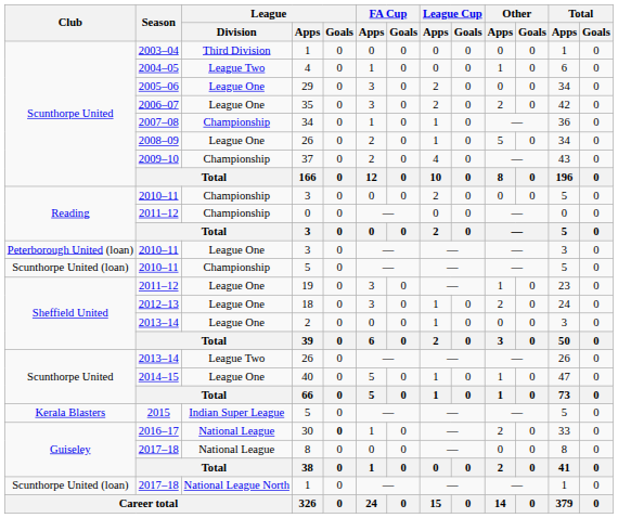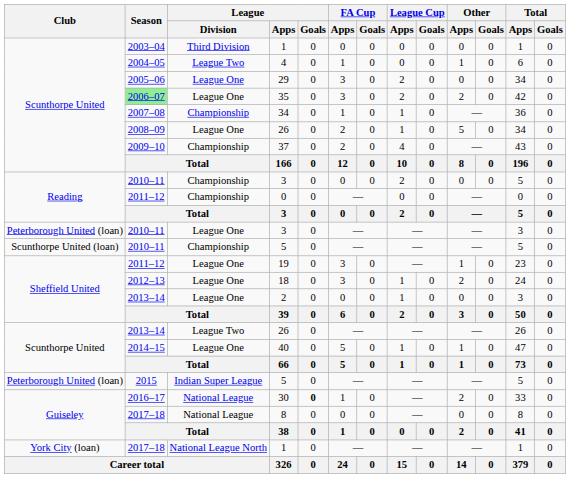 <table class=wikitable style="text-align: center">
 <tr>
 <th rowspan=2>Club</th>
 <th rowspan=2>Season</th>
 <th colspan=3>League</th>
 <th colspan=2><a href='#'>FA Cup</a></th>
 <th colspan=2><a href='#'>League Cup</a></th>
 <th colspan=2>Other</th>
 <th colspan=2>Total</th>
 </tr>
 <tr>
 <th>Division</th>
 <th>Apps</th>
 <th>Goals</th>
 <th>Apps</th>
 <th>Goals</th>
 <th>Apps</th>
 <th>Goals</th>
 <th>Apps</th>
 <th>Goals</th>
 <th>Apps</th>
 <th>Goals</th>
 </tr>
 <tr>
 <td rowspan=8><a href='#'>Scunthorpe United</a></td>
 <td><a href='#'>2003–04</a></td>
 <td><a href='#'>Third Division</a></td>
 <td>1</td>
 <td>0</td>
 <td>0</td>
 <td>0</td>
 <td>0</td>
 <td>0</td>
 <td>0</td>
 <td>0</td>
 <td>1</td>
 <td>0</td>
 </tr>
 <tr>
 <td><a href='#'>2004–05</a></td>
 <td><a href='#'>League Two</a></td>
 <td>4</td>
 <td>0</td>
 <td>1</td>
 <td>0</td>
 <td>0</td>
 <td>0</td>
 <td>1</td>
 <td>0</td>
 <td>6</td>
 <td>0</td>
 </tr>
 <tr>
 <td><a href='#'>2005–06</a></td>
 <td><a href='#'>League One</a></td>
 <td>29</td>
 <td>0</td>
 <td>3</td>
 <td>0</td>
 <td>2</td>
 <td>0</td>
 <td>0</td>
 <td>0</td>
 <td>34</td>
 <td>0</td>
 </tr>
 <tr>
-<td><a href='#'>2006–07</a></td>
+<td style="background: lightgreen;"><a href='#'>2006–07</a></td>
 <td>League One</td>
 <td>35</td>
 <td>0</td>
 <td>3</td>
 <td>0</td>
 <td>2</td>
 <td>0</td>
 <td>2</td>
 <td>0</td>
 <td>42</td>
 <td>0</td>
 </tr>
 <tr>
 <td><a href='#'>2007–08</a></td>
 <td><a href='#'>Championship</a></td>
 <td>34</td>
 <td>0</td>
 <td>1</td>
 <td>0</td>
 <td>1</td>
 <td>0</td>
 <td colspan=2>—</td>
 <td>36</td>
 <td>0</td>
 </tr>
 <tr>
 <td><a href='#'>2008–09</a></td>
 <td>League One</td>
 <td>26</td>
 <td>0</td>
 <td>2</td>
 <td>0</td>
 <td>1</td>
 <td>0</td>
 <td>5</td>
 <td>0</td>
 <td>34</td>
 <td>0</td>
 </tr>
 <tr>
 <td><a href='#'>2009–10</a></td>
 <td>Championship</td>
 <td>37</td>
 <td>0</td>
 <td>2</td>
 <td>0</td>
 <td>4</td>
 <td>0</td>
 <td colspan=2>—</td>
 <td>43</td>
 <td>0</td>
 </tr>
 <tr>
 <th colspan=2>Total</th>
 <th>166</th>
 <th>0</th>
 <th>12</th>
 <th>0</th>
 <th>10</th>
 <th>0</th>
 <th>8</th>
 <th>0</th>
 <th>196</th>
 <th>0</th>
 </tr>
 <tr>
 <td rowspan=3><a href='#'>Reading</a></td>
 <td><a href='#'>2010–11</a></td>
 <td>Championship</td>
 <td>3</td>
 <td>0</td>
 <td>0</td>
 <td>0</td>
 <td>2</td>
 <td>0</td>
 <td>0</td>
 <td>0</td>
 <td>5</td>
 <td>0</td>
 </tr>
 <tr>
 <td><a href='#'>2011–12</a></td>
 <td>Championship</td>
 <td>0</td>
 <td>0</td>
 <td colspan=2>—</td>
 <td>0</td>
 <td>0</td>
 <td colspan=2>—</td>
 <td>0</td>
 <td>0</td>
 </tr>
 <tr>
 <th colspan=2>Total</th>
 <th>3</th>
 <th>0</th>
 <th>0</th>
 <th>0</th>
 <th>2</th>
 <th>0</th>
 <th colspan=2>—</th>
 <th>5</th>
 <th>0</th>
 </tr>
 <tr>
 <td><a href='#'>Peterborough United</a> (loan)</td>
 <td><a href='#'>2010–11</a></td>
 <td>League One</td>
 <td>3</td>
 <td>0</td>
 <td colspan=2>—</td>
 <td colspan=2>—</td>
 <td colspan=2>—</td>
 <td>3</td>
 <td>0</td>
 </tr>
 <tr>
 <td>Scunthorpe United (loan)</td>
 <td><a href='#'>2010–11</a></td>
 <td>Championship</td>
 <td>5</td>
 <td>0</td>
 <td colspan=2>—</td>
 <td colspan=2>—</td>
 <td colspan=2>—</td>
 <td>5</td>
 <td>0</td>
 </tr>
 <tr>
 <td rowspan=4><a href='#'>Sheffield United</a></td>
 <td><a href='#'>2011–12</a></td>
 <td>League One</td>
 <td>19</td>
 <td>0</td>
 <td>3</td>
 <td>0</td>
 <td colspan=2>—</td>
 <td>1</td>
 <td>0</td>
 <td>23</td>
 <td>0</td>
 </tr>
 <tr>
 <td><a href='#'>2012–13</a></td>
 <td>League One</td>
 <td>18</td>
 <td>0</td>
 <td>3</td>
 <td>0</td>
 <td>1</td>
 <td>0</td>
 <td>2</td>
 <td>0</td>
 <td>24</td>
 <td>0</td>
 </tr>
 <tr>
 <td><a href='#'>2013–14</a></td>
 <td>League One</td>
 <td>2</td>
 <td>0</td>
 <td>0</td>
 <td>0</td>
 <td>1</td>
 <td>0</td>
 <td>0</td>
 <td>0</td>
 <td>3</td>
 <td>0</td>
 </tr>
 <tr>
 <th colspan=2>Total</th>
 <th>39</th>
 <th>0</th>
 <th>6</th>
 <th>0</th>
 <th>2</th>
 <th>0</th>
 <th>3</th>
 <th>0</th>
 <th>50</th>
 <th>0</th>
 </tr>
 <tr>
 <td rowspan=3>Scunthorpe United</td>
 <td><a href='#'>2013–14</a></td>
 <td>League Two</td>
 <td>26</td>
 <td>0</td>
 <td colspan=2>—</td>
 <td colspan=2>—</td>
 <td colspan=2>—</td>
 <td>26</td>
 <td>0</td>
 </tr>
 <tr>
 <td><a href='#'>2014–15</a></td>
 <td>League One</td>
 <td>40</td>
 <td>0</td>
 <td>5</td>
 <td>0</td>
 <td>1</td>
 <td>0</td>
 <td>1</td>
 <td>0</td>
 <td>47</td>
 <td>0</td>
 </tr>
 <tr>
 <th colspan=2>Total</th>
 <th>66</th>
 <th>0</th>
 <th>5</th>
 <th>0</th>
 <th>1</th>
 <th>0</th>
 <th>1</th>
 <th>0</th>
 <th>73</th>
 <th>0</th>
 </tr>
 <tr>
-<td><a href='#'>Kerala Blasters</a></td>
+<td><a href='#'>Peterborough United</a> (loan)</td>
 <td><a href='#'>2015</a></td>
 <td><a href='#'>Indian Super League</a></td>
 <td>5</td>
 <td>0</td>
 <td colspan=2>—</td>
 <td colspan=2>—</td>
 <td colspan=2>—</td>
 <td>5</td>
 <td>0</td>
 </tr>
 <tr>
 <td rowspan=3><a href='#'>Guiseley</a></td>
 <td><a href='#'>2016–17</a></td>
 <td><a href='#'>National League</a></td>
 <td>30</td>
 <td><strong>0</strong></td>
 <td>1</td>
 <td>0</td>
 <td colspan=2>—</td>
 <td>2</td>
 <td>0</td>
 <td>33</td>
 <td>0</td>
 </tr>
 <tr>
 <td><a href='#'>2017–18</a></td>
 <td>National League</td>
 <td>8</td>
 <td>0</td>
 <td>0</td>
 <td>0</td>
 <td colspan=2>—</td>
 <td>0</td>
 <td>0</td>
 <td>8</td>
 <td>0</td>
 </tr>
 <tr>
 <th colspan=2>Total</th>
 <th>38</th>
 <th>0</th>
 <th>1</th>
 <th>0</th>
 <th>0</th>
 <th>0</th>
 <th>2</th>
 <th>0</th>
 <th>41</th>
 <th>0</th>
 </tr>
 <tr>
-<td>Scunthorpe United (loan)</td>
+<td><a href='#'>York City</a> (loan)</td>
 <td><a href='#'>2017–18</a></td>
 <td><a href='#'>National League North</a></td>
 <td>1</td>
 <td>0</td>
 <td colspan=2>—</td>
 <td colspan=2>—</td>
 <td colspan=2>—</td>
 <td>1</td>
 <td>0</td>
 </tr>
 <tr>
 <th colspan=3>Career total</th>
 <th>326</th>
 <th>0</th>
 <th>24</th>
 <th>0</th>
 <th>15</th>
 <th>0</th>
 <th>14</th>
 <th>0</th>
 <th>379</th>
 <th>0</th>
 </tr>
 </table>
